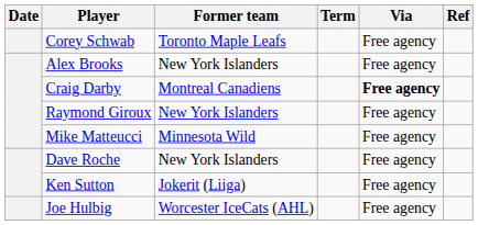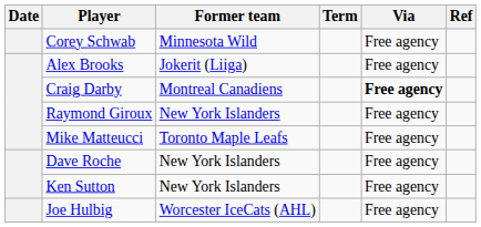 <table class="wikitable plainrowheaders">
 <tr style="background:#ddd; text-align:center;">
 <th>Date</th>
 <th>Player</th>
 <th>Former team</th>
 <th>Term</th>
 <th>Via</th>
 <th>Ref</th>
 </tr>
 <tr>
 <th scope="row"></th>
 <td><a href='#'>Corey Schwab</a></td>
-<td><a href='#'>Toronto Maple Leafs</a></td>
+<td><a href='#'>Minnesota Wild</a></td>
 <td></td>
 <td>Free agency</td>
 <td></td>
 </tr>
 <tr>
 <th scope="row" rowspan=4></th>
 <td><a href='#'>Alex Brooks</a></td>
-<td>New York Islanders</td>
+<td><a href='#'>Jokerit</a> (<a href='#'>Liiga</a>)</td>
 <td></td>
 <td>Free agency</td>
 <td></td>
 </tr>
 <tr>
 <td><a href='#'>Craig Darby</a></td>
 <td><a href='#'>Montreal Canadiens</a></td>
 <td></td>
 <td><strong>Free agency</strong></td>
 <td></td>
 </tr>
 <tr>
 <td><a href='#'>Raymond Giroux</a></td>
 <td><a href='#'>New York Islanders</a></td>
 <td></td>
 <td>Free agency</td>
 <td></td>
 </tr>
 <tr>
 <td><a href='#'>Mike Matteucci</a></td>
-<td><a href='#'>Minnesota Wild</a></td>
+<td><a href='#'>Toronto Maple Leafs</a></td>
 <td></td>
 <td>Free agency</td>
 <td></td>
 </tr>
 <tr>
 <th scope="row" rowspan=2></th>
 <td><a href='#'>Dave Roche</a></td>
 <td>New York Islanders</td>
 <td></td>
 <td>Free agency</td>
 <td></td>
 </tr>
 <tr>
 <td><a href='#'>Ken Sutton</a></td>
-<td><a href='#'>Jokerit</a> (<a href='#'>Liiga</a>)</td>
+<td>New York Islanders</td>
 <td></td>
 <td>Free agency</td>
 <td></td>
 </tr>
 <tr>
 <th scope="row"></th>
 <td><a href='#'>Joe Hulbig</a></td>
 <td><a href='#'>Worcester IceCats</a> (<a href='#'>AHL</a>)</td>
 <td></td>
 <td>Free agency</td>
 <td></td>
 </tr>
 </table>
